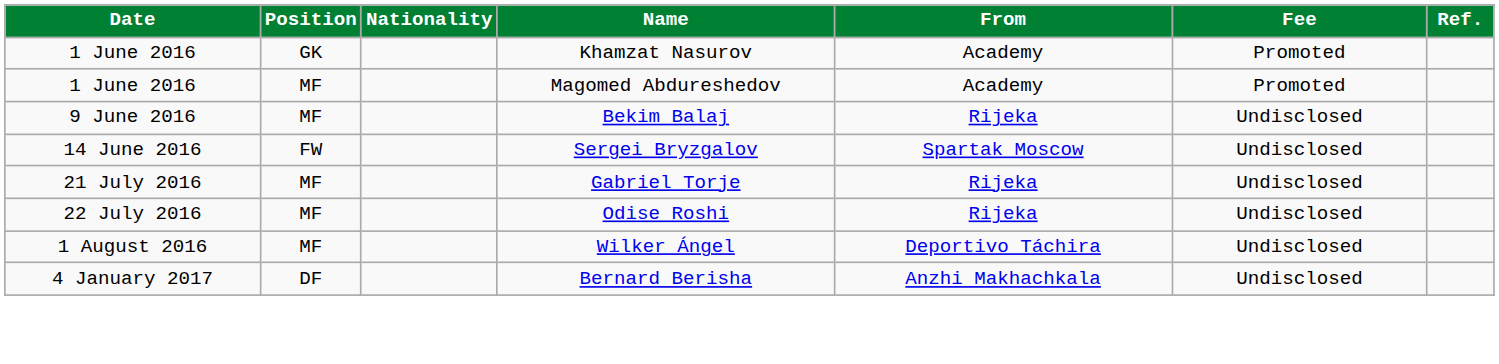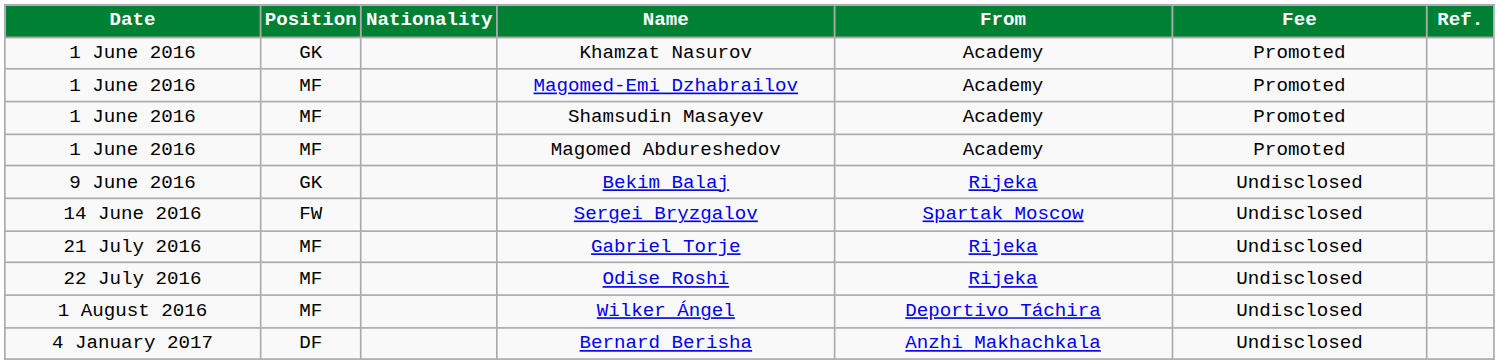 <table class="wikitable"  style="text-align:center; font-size:90%; ">
 <tr>
 <th style="background:#008033; color:white; width:150px;">Date</th>
 <th style="background:#008033; color:white; width:50px;">Position</th>
 <th style="background:#008033; color:white; width:50px;">Nationality</th>
 <th style="background:#008033; color:white; width:200px;">Name</th>
 <th style="background:#008033; color:white; width:200px;">From</th>
 <th style="background:#008033; color:white; width:150px;">Fee</th>
 <th style="background:#008033; color:white; width:35px;">Ref.</th>
 </tr>
 <tr>
 <td>1 June 2016</td>
 <td>GK</td>
 <td></td>
 <td>Khamzat Nasurov</td>
 <td>Academy</td>
 <td>Promoted</td>
 <td></td>
 </tr>
 <tr>
 <td>1 June 2016</td>
 <td>MF</td>
 <td></td>
+<td><a href='#'>Magomed-Emi Dzhabrailov</a></td>
+<td>Academy</td>
+<td>Promoted</td>
+<td></td>
+</tr>
+<tr>
+<td>1 June 2016</td>
+<td>MF</td>
+<td></td>
+<td>Shamsudin Masayev</td>
+<td>Academy</td>
+<td>Promoted</td>
+<td></td>
+</tr>
+<tr>
+<td>1 June 2016</td>
+<td>MF</td>
+<td></td>
 <td>Magomed Abdureshedov</td>
 <td>Academy</td>
 <td>Promoted</td>
 <td></td>
 </tr>
 <tr>
 <td>9 June 2016</td>
-<td>MF</td>
+<td>GK</td>
 <td></td>
 <td><a href='#'>Bekim Balaj</a></td>
 <td><a href='#'>Rijeka</a></td>
 <td>Undisclosed</td>
 <td></td>
 </tr>
 <tr>
 <td>14 June 2016</td>
 <td>FW</td>
 <td></td>
 <td><a href='#'>Sergei Bryzgalov</a></td>
 <td><a href='#'>Spartak Moscow</a></td>
 <td>Undisclosed</td>
 <td></td>
 </tr>
 <tr>
 <td>21 July 2016</td>
 <td>MF</td>
 <td></td>
 <td><a href='#'>Gabriel Torje</a></td>
 <td><a href='#'>Rijeka</a></td>
 <td>Undisclosed</td>
 <td></td>
 </tr>
 <tr>
 <td>22 July 2016</td>
 <td>MF</td>
 <td></td>
 <td><a href='#'>Odise Roshi</a></td>
 <td><a href='#'>Rijeka</a></td>
 <td>Undisclosed</td>
 <td></td>
 </tr>
 <tr>
 <td>1 August 2016</td>
 <td>MF</td>
 <td></td>
 <td><a href='#'>Wilker Ángel</a></td>
 <td><a href='#'>Deportivo Táchira</a></td>
 <td>Undisclosed</td>
 <td></td>
 </tr>
 <tr>
 <td>4 January 2017</td>
 <td>DF</td>
 <td></td>
 <td><a href='#'>Bernard Berisha</a></td>
 <td><a href='#'>Anzhi Makhachkala</a></td>
 <td>Undisclosed</td>
 <td></td>
 </tr>
 </table>
